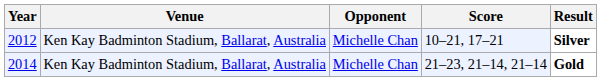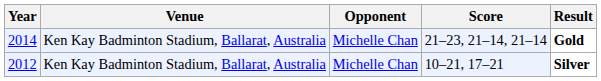 <table class="sortable wikitable" style="font-size: 90%;">
 <tr>
 <th>Year</th>
 <th>Venue</th>
 <th>Opponent</th>
 <th>Score</th>
 <th>Result</th>
 </tr>
 <tr>
 </tr>
 <tr style="background:#ECF2FF">
+<td align="center"><a href='#'>2014</a></td>
+<td align="left">Ken Kay Badminton Stadium, <a href='#'>Ballarat</a>, <a href='#'>Australia</a></td>
+<td align="left"> <a href='#'>Michelle Chan</a></td>
+<td align="left">21–23, 21–14, 21–14</td>
+<td style="text-align:left; background:white"> <strong>Gold</strong></td>
+</tr>
+<tr>
+</tr>
+<tr style="background:#ECF2FF">
 <td align="center"><a href='#'>2012</a></td>
 <td align="left">Ken Kay Badminton Stadium, <a href='#'>Ballarat</a>, <a href='#'>Australia</a></td>
 <td align="left"> <a href='#'>Michelle Chan</a></td>
 <td align="left">10–21, 17–21</td>
 <td style="text-align:left; background:white"> <strong>Silver</strong></td>
 </tr>
-<tr>
-</tr>
-<tr style="background:#ECF2FF">
-<td align="center"><a href='#'>2014</a></td>
-<td align="left">Ken Kay Badminton Stadium, <a href='#'>Ballarat</a>, <a href='#'>Australia</a></td>
-<td align="left"> <a href='#'>Michelle Chan</a></td>
-<td align="left">21–23, 21–14, 21–14</td>
-<td style="text-align:left; background:white"> <strong>Gold</strong></td>
-</tr>
 </table>
